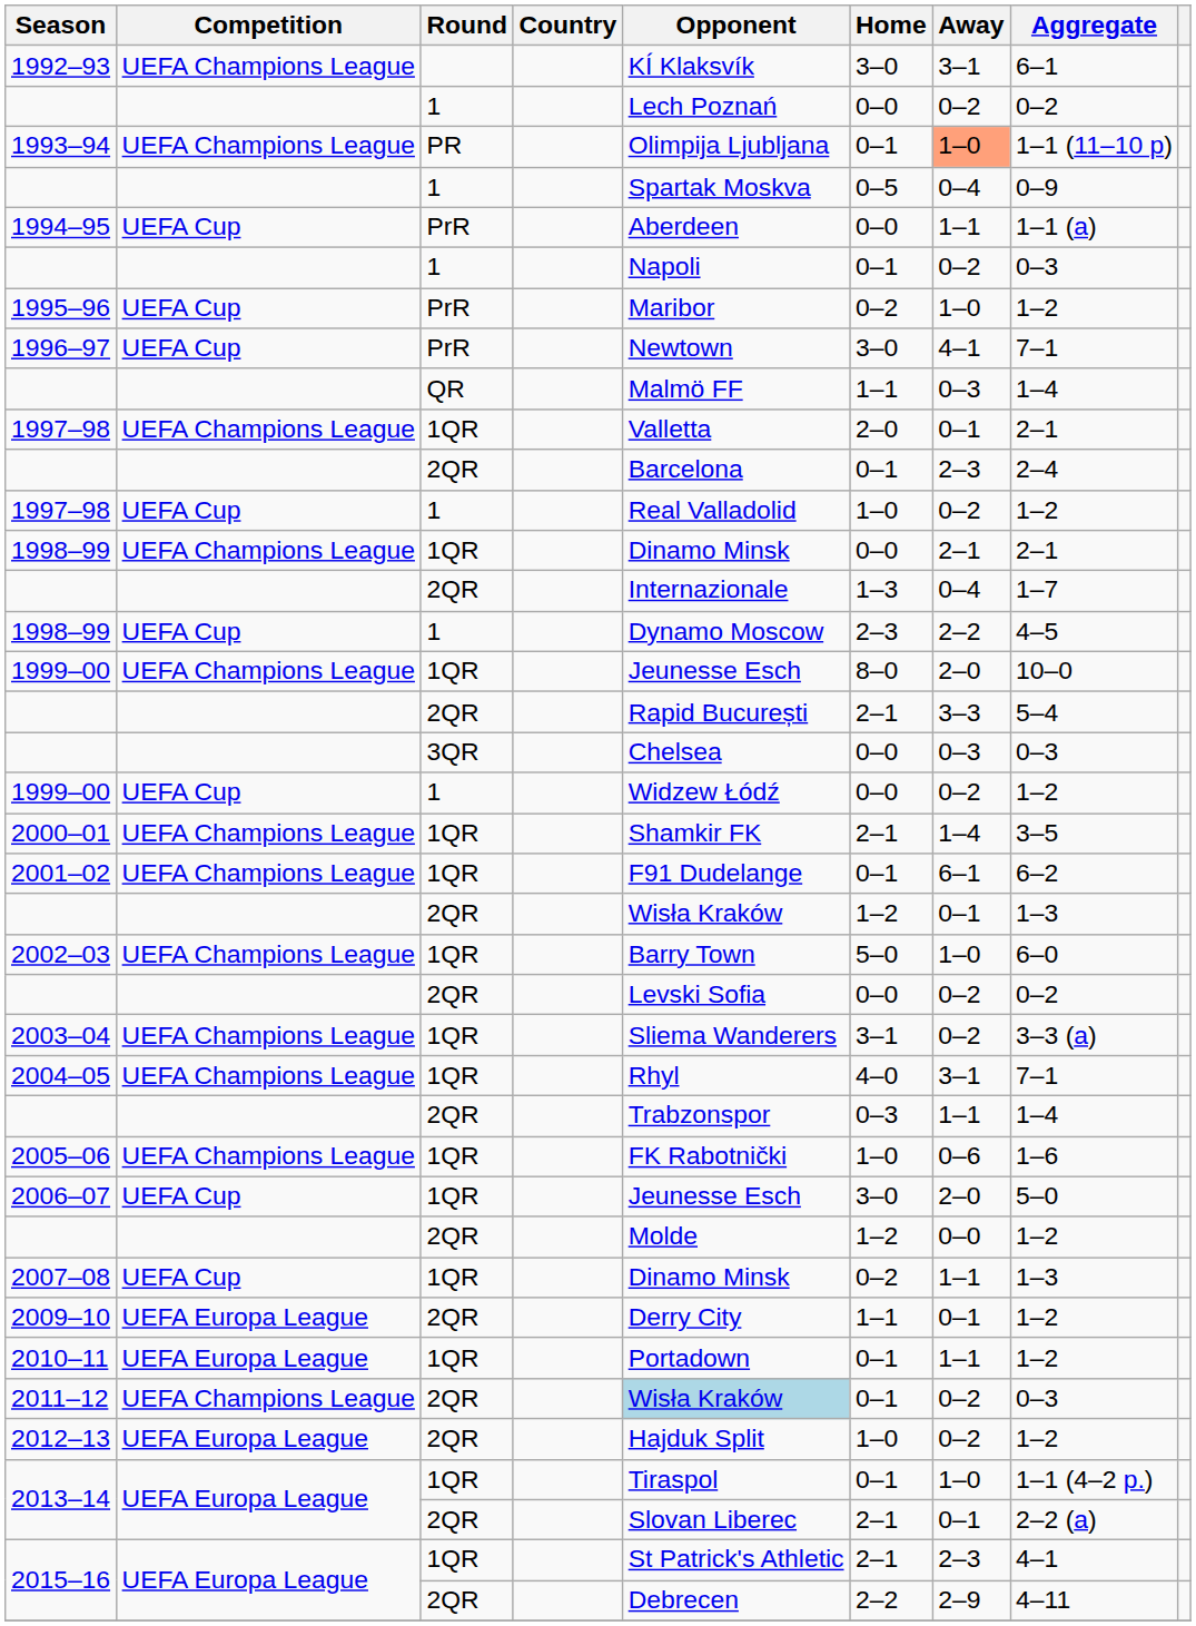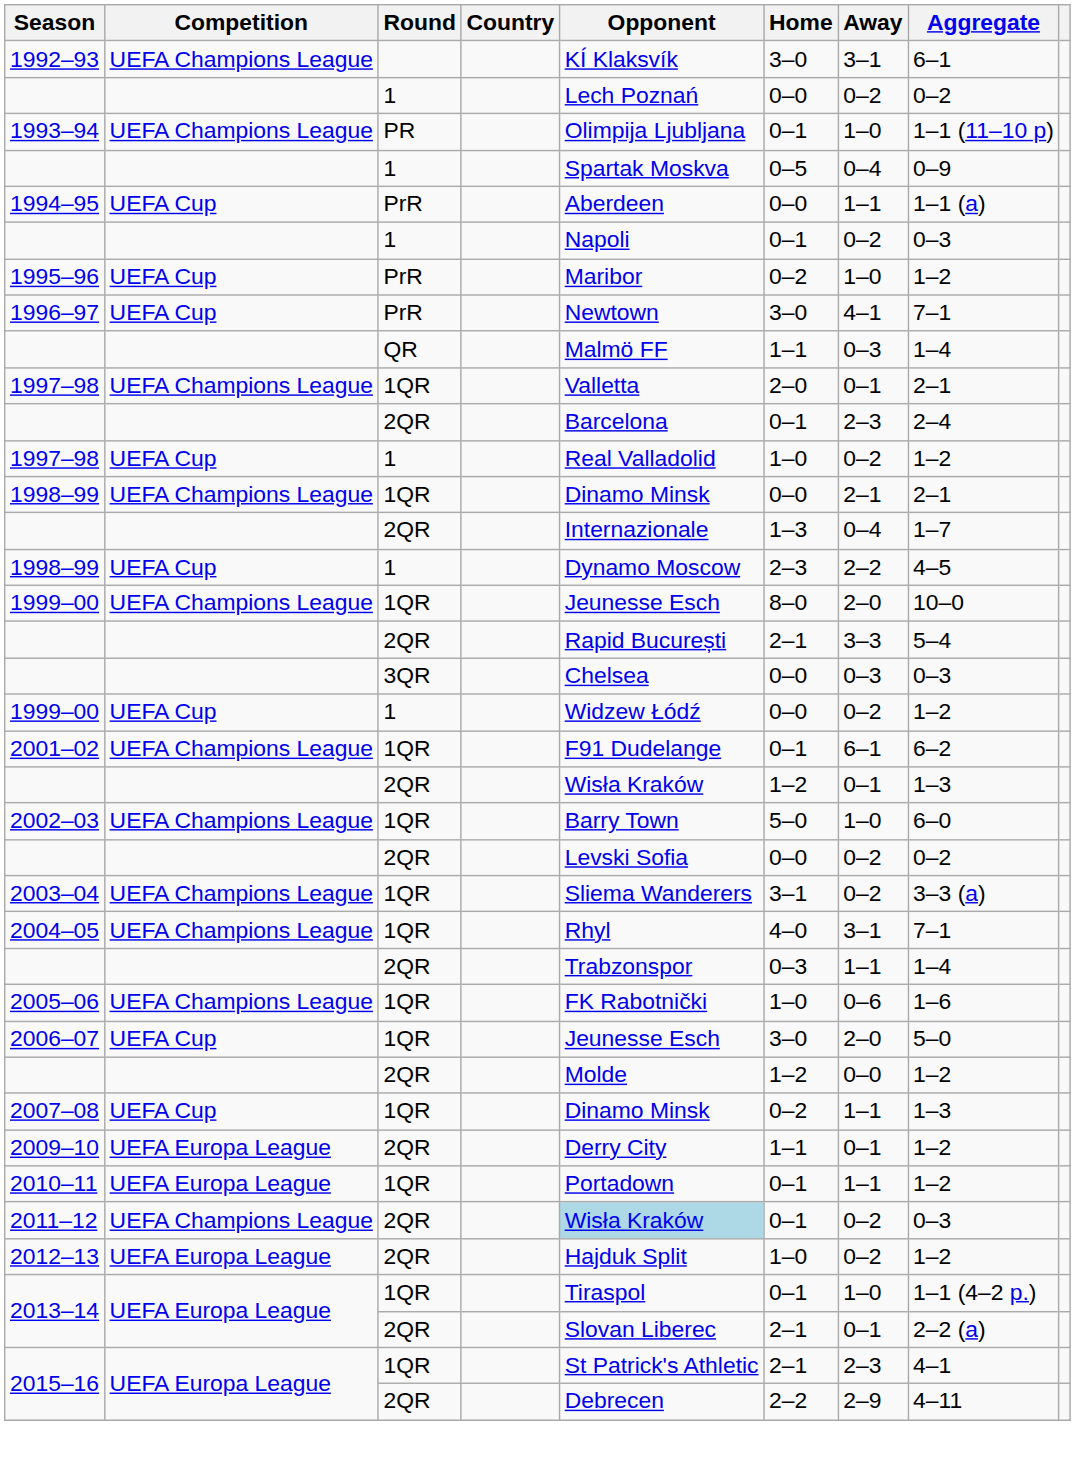 <table class="wikitable">
 <tr>
 <th>Season</th>
 <th>Competition</th>
 <th>Round</th>
 <th>Country</th>
 <th>Opponent</th>
 <th>Home</th>
 <th>Away</th>
 <th><a href='#'>Aggregate</a></th>
 <th></th>
 </tr>
 <tr>
 <td><a href='#'>1992–93</a></td>
 <td><a href='#'>UEFA Champions League</a></td>
 <td></td>
 <td></td>
 <td><a href='#'>KÍ Klaksvík</a></td>
 <td>3–0</td>
 <td>3–1</td>
 <td>6–1</td>
 <td></td>
 </tr>
 <tr>
 <td></td>
 <td></td>
 <td>1</td>
 <td></td>
 <td><a href='#'>Lech Poznań</a></td>
 <td>0–0</td>
 <td>0–2</td>
 <td>0–2</td>
 <td></td>
 </tr>
 <tr>
 <td><a href='#'>1993–94</a></td>
 <td><a href='#'>UEFA Champions League</a></td>
 <td>PR</td>
 <td></td>
 <td><a href='#'>Olimpija Ljubljana</a></td>
 <td>0–1</td>
-<td style="background: lightsalmon;">1–0</td>
+<td>1–0</td>
 <td>1–1 (<a href='#'>11–10 p</a>)</td>
 <td></td>
 </tr>
 <tr>
 <td></td>
 <td></td>
 <td>1</td>
 <td></td>
 <td><a href='#'>Spartak Moskva</a></td>
 <td>0–5</td>
 <td>0–4</td>
 <td>0–9</td>
 <td></td>
 </tr>
 <tr>
 <td><a href='#'>1994–95</a></td>
 <td><a href='#'>UEFA Cup</a></td>
 <td>PrR</td>
 <td></td>
 <td><a href='#'>Aberdeen</a></td>
 <td>0–0</td>
 <td>1–1</td>
 <td>1–1 (<a href='#'>a</a>)</td>
 <td></td>
 </tr>
 <tr>
 <td></td>
 <td></td>
 <td>1</td>
 <td></td>
 <td><a href='#'>Napoli</a></td>
 <td>0–1</td>
 <td>0–2</td>
 <td>0–3</td>
 <td></td>
 </tr>
 <tr>
 <td><a href='#'>1995–96</a></td>
 <td><a href='#'>UEFA Cup</a></td>
 <td>PrR</td>
 <td></td>
 <td><a href='#'>Maribor</a></td>
 <td>0–2</td>
 <td>1–0</td>
 <td>1–2</td>
 <td></td>
 </tr>
 <tr>
 <td><a href='#'>1996–97</a></td>
 <td><a href='#'>UEFA Cup</a></td>
 <td>PrR</td>
 <td></td>
 <td><a href='#'>Newtown</a></td>
 <td>3–0</td>
 <td>4–1</td>
 <td>7–1</td>
 <td></td>
 </tr>
 <tr>
 <td></td>
 <td></td>
 <td>QR</td>
 <td></td>
 <td><a href='#'>Malmö FF</a></td>
 <td>1–1</td>
 <td>0–3</td>
 <td>1–4</td>
 <td></td>
 </tr>
 <tr>
 <td><a href='#'>1997–98</a></td>
 <td><a href='#'>UEFA Champions League</a></td>
 <td>1QR</td>
 <td></td>
 <td><a href='#'>Valletta</a></td>
 <td>2–0</td>
 <td>0–1</td>
 <td>2–1</td>
 <td></td>
 </tr>
 <tr>
 <td></td>
 <td></td>
 <td>2QR</td>
 <td></td>
 <td><a href='#'>Barcelona</a></td>
 <td>0–1</td>
 <td>2–3</td>
 <td>2–4</td>
 <td></td>
 </tr>
 <tr>
 <td><a href='#'>1997–98</a></td>
 <td><a href='#'>UEFA Cup</a></td>
 <td>1</td>
 <td></td>
 <td><a href='#'>Real Valladolid</a></td>
 <td>1–0</td>
 <td>0–2</td>
 <td>1–2</td>
 <td></td>
 </tr>
 <tr>
 <td><a href='#'>1998–99</a></td>
 <td><a href='#'>UEFA Champions League</a></td>
 <td>1QR</td>
 <td></td>
 <td><a href='#'>Dinamo Minsk</a></td>
 <td>0–0</td>
 <td>2–1</td>
 <td>2–1</td>
 <td></td>
 </tr>
 <tr>
 <td></td>
 <td></td>
 <td>2QR</td>
 <td></td>
 <td><a href='#'>Internazionale</a></td>
 <td>1–3</td>
 <td>0–4</td>
 <td>1–7</td>
 <td></td>
 </tr>
 <tr>
 <td><a href='#'>1998–99</a></td>
 <td><a href='#'>UEFA Cup</a></td>
 <td>1</td>
 <td></td>
 <td><a href='#'>Dynamo Moscow</a></td>
 <td>2–3</td>
 <td>2–2</td>
 <td>4–5</td>
 <td></td>
 </tr>
 <tr>
 <td><a href='#'>1999–00</a></td>
 <td><a href='#'>UEFA Champions League</a></td>
 <td>1QR</td>
 <td></td>
 <td><a href='#'>Jeunesse Esch</a></td>
 <td>8–0</td>
 <td>2–0</td>
 <td>10–0</td>
 <td></td>
 </tr>
 <tr>
 <td></td>
 <td></td>
 <td>2QR</td>
 <td></td>
 <td><a href='#'>Rapid București</a></td>
 <td>2–1</td>
 <td>3–3</td>
 <td>5–4</td>
 <td></td>
 </tr>
 <tr>
 <td></td>
 <td></td>
 <td>3QR</td>
 <td></td>
 <td><a href='#'>Chelsea</a></td>
 <td>0–0</td>
 <td>0–3</td>
 <td>0–3</td>
 <td></td>
 </tr>
 <tr>
 <td><a href='#'>1999–00</a></td>
 <td><a href='#'>UEFA Cup</a></td>
 <td>1</td>
 <td></td>
 <td><a href='#'>Widzew Łódź</a></td>
 <td>0–0</td>
 <td>0–2</td>
 <td>1–2</td>
-<td></td>
-</tr>
-<tr>
-<td><a href='#'>2000–01</a></td>
-<td><a href='#'>UEFA Champions League</a></td>
-<td>1QR</td>
-<td></td>
-<td><a href='#'>Shamkir FK</a></td>
-<td>2–1</td>
-<td>1–4</td>
-<td>3–5</td>
 <td></td>
 </tr>
 <tr>
 <td><a href='#'>2001–02</a></td>
 <td><a href='#'>UEFA Champions League</a></td>
 <td>1QR</td>
 <td></td>
 <td><a href='#'>F91 Dudelange</a></td>
 <td>0–1</td>
 <td>6–1</td>
 <td>6–2</td>
 <td></td>
 </tr>
 <tr>
 <td></td>
 <td></td>
 <td>2QR</td>
 <td></td>
 <td><a href='#'>Wisła Kraków</a></td>
 <td>1–2</td>
 <td>0–1</td>
 <td>1–3</td>
 <td></td>
 </tr>
 <tr>
 <td><a href='#'>2002–03</a></td>
 <td><a href='#'>UEFA Champions League</a></td>
 <td>1QR</td>
 <td></td>
 <td><a href='#'>Barry Town</a></td>
 <td>5–0</td>
 <td>1–0</td>
 <td>6–0</td>
 <td></td>
 </tr>
 <tr>
 <td></td>
 <td></td>
 <td>2QR</td>
 <td></td>
 <td><a href='#'>Levski Sofia</a></td>
 <td>0–0</td>
 <td>0–2</td>
 <td>0–2</td>
 <td></td>
 </tr>
 <tr>
 <td><a href='#'>2003–04</a></td>
 <td><a href='#'>UEFA Champions League</a></td>
 <td>1QR</td>
 <td></td>
 <td><a href='#'>Sliema Wanderers</a></td>
 <td>3–1</td>
 <td>0–2</td>
 <td>3–3 (<a href='#'>a</a>)</td>
 <td></td>
 </tr>
 <tr>
 <td><a href='#'>2004–05</a></td>
 <td><a href='#'>UEFA Champions League</a></td>
 <td>1QR</td>
 <td></td>
 <td><a href='#'>Rhyl</a></td>
 <td>4–0</td>
 <td>3–1</td>
 <td>7–1</td>
 <td></td>
 </tr>
 <tr>
 <td></td>
 <td></td>
 <td>2QR</td>
 <td></td>
 <td><a href='#'>Trabzonspor</a></td>
 <td>0–3</td>
 <td>1–1</td>
 <td>1–4</td>
 <td></td>
 </tr>
 <tr>
 <td><a href='#'>2005–06</a></td>
 <td><a href='#'>UEFA Champions League</a></td>
 <td>1QR</td>
 <td></td>
 <td><a href='#'>FK Rabotnički</a></td>
 <td>1–0</td>
 <td>0–6</td>
 <td>1–6</td>
 <td></td>
 </tr>
 <tr>
 <td><a href='#'>2006–07</a></td>
 <td><a href='#'>UEFA Cup</a></td>
 <td>1QR</td>
 <td></td>
 <td><a href='#'>Jeunesse Esch</a></td>
 <td>3–0</td>
 <td>2–0</td>
 <td>5–0</td>
 <td></td>
 </tr>
 <tr>
 <td></td>
 <td></td>
 <td>2QR</td>
 <td></td>
 <td><a href='#'>Molde</a></td>
 <td>1–2</td>
 <td>0–0</td>
 <td>1–2</td>
 <td></td>
 </tr>
 <tr>
 <td><a href='#'>2007–08</a></td>
 <td><a href='#'>UEFA Cup</a></td>
 <td>1QR</td>
 <td></td>
 <td><a href='#'>Dinamo Minsk</a></td>
 <td>0–2</td>
 <td>1–1</td>
 <td>1–3</td>
 <td></td>
 </tr>
 <tr>
 <td><a href='#'>2009–10</a></td>
 <td><a href='#'>UEFA Europa League</a></td>
 <td>2QR</td>
 <td></td>
 <td><a href='#'>Derry City</a></td>
 <td>1–1</td>
 <td>0–1</td>
 <td>1–2</td>
 <td></td>
 </tr>
 <tr>
 <td><a href='#'>2010–11</a></td>
 <td><a href='#'>UEFA Europa League</a></td>
 <td>1QR</td>
 <td></td>
 <td><a href='#'>Portadown</a></td>
 <td>0–1</td>
 <td>1–1</td>
 <td>1–2</td>
 <td></td>
 </tr>
 <tr>
 <td><a href='#'>2011–12</a></td>
 <td><a href='#'>UEFA Champions League</a></td>
 <td>2QR</td>
 <td></td>
 <td style="background: lightblue;"><a href='#'>Wisła Kraków</a></td>
 <td>0–1</td>
 <td>0–2</td>
 <td>0–3</td>
 <td></td>
 </tr>
 <tr>
 <td><a href='#'>2012–13</a></td>
 <td><a href='#'>UEFA Europa League</a></td>
 <td>2QR</td>
 <td></td>
 <td><a href='#'>Hajduk Split</a></td>
 <td>1–0</td>
 <td>0–2</td>
 <td>1–2</td>
 <td></td>
 </tr>
 <tr>
 <td rowspan=2><a href='#'>2013–14</a></td>
 <td rowspan=2><a href='#'>UEFA Europa League</a></td>
 <td>1QR</td>
 <td></td>
 <td><a href='#'>Tiraspol</a></td>
 <td>0–1</td>
 <td>1–0</td>
 <td>1–1 (4–2 <a href='#'>p.</a>)</td>
 <td></td>
 </tr>
 <tr>
 <td>2QR</td>
 <td></td>
 <td><a href='#'>Slovan Liberec</a></td>
 <td>2–1</td>
 <td>0–1</td>
 <td>2–2 (<a href='#'>a</a>)</td>
 <td></td>
 </tr>
 <tr>
 <td rowspan=2><a href='#'>2015–16</a></td>
 <td rowspan=2><a href='#'>UEFA Europa League</a></td>
 <td>1QR</td>
 <td></td>
 <td><a href='#'>St Patrick's Athletic</a></td>
 <td>2–1</td>
 <td>2–3</td>
 <td>4–1</td>
 <td></td>
 </tr>
 <tr>
 <td>2QR</td>
 <td></td>
 <td><a href='#'>Debrecen</a></td>
 <td>2–2</td>
 <td>2–9</td>
 <td>4–11</td>
 <td></td>
 </tr>
 <tr>
 </tr>
 </table>
